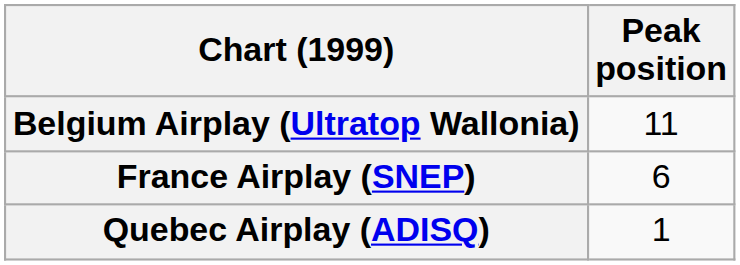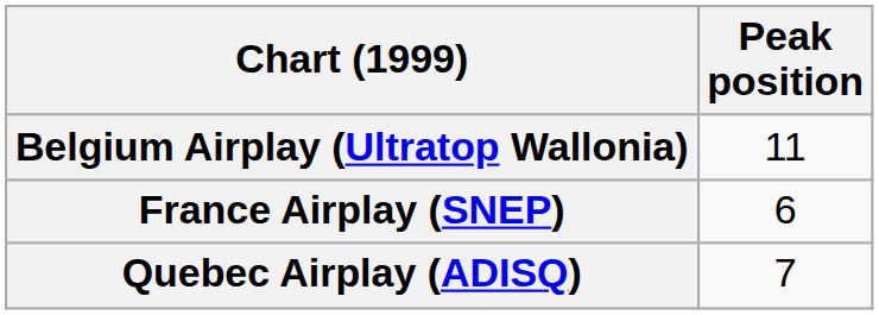 <table class="wikitable sortable plainrowheaders" style="text-align:center">
 <tr>
 <th scope="col">Chart (1999)</th>
 <th scope="col">Peak<br>position</th>
 </tr>
 <tr>
 <th scope="row">Belgium Airplay (<a href='#'>Ultratop</a> Wallonia)</th>
 <td>11</td>
 </tr>
 <tr>
 <th scope="row">France Airplay (<a href='#'>SNEP</a>)</th>
 <td>6</td>
 </tr>
 <tr>
 <th scope="row">Quebec Airplay (<a href='#'>ADISQ</a>)</th>
-<td>1</td>
+<td>7</td>
 </tr>
 </table>
